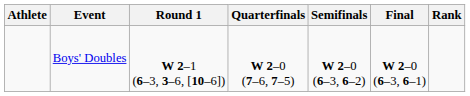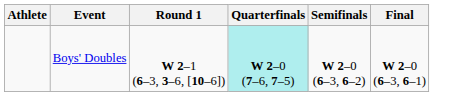 <table class=wikitable style="font-size:90%">
 <tr>
 <th>Athlete</th>
 <th>Event</th>
 <th>Round 1</th>
 <th>Quarterfinals</th>
 <th>Semifinals</th>
 <th>Final</th>
-<th>Rank</th>
 </tr>
 <tr>
 <td> <br></td>
 <td><a href='#'>Boys' Doubles</a></td>
 <td align=center><br><br><strong>W</strong> <strong>2</strong>–1<br> (<strong>6</strong>–3, <strong>3</strong>–6, [<strong>10</strong>–6])</td>
-<td align=center><br><br><strong>W</strong> <strong>2</strong>–0<br> (<strong>7</strong>–6, <strong>7</strong>–5)</td>
+<td align=center style="background: paleturquoise;"><br><br><strong>W</strong> <strong>2</strong>–0<br> (<strong>7</strong>–6, <strong>7</strong>–5)</td>
 <td align=center><br><br><strong>W</strong> <strong>2</strong>–0<br> (<strong>6</strong>–3, <strong>6</strong>–2)</td>
 <td align=center><br><br><strong>W</strong> <strong>2</strong>–0<br> (<strong>6</strong>–3, <strong>6</strong>–1)</td>
-<td align=center></td>
 </tr>
 </table>
